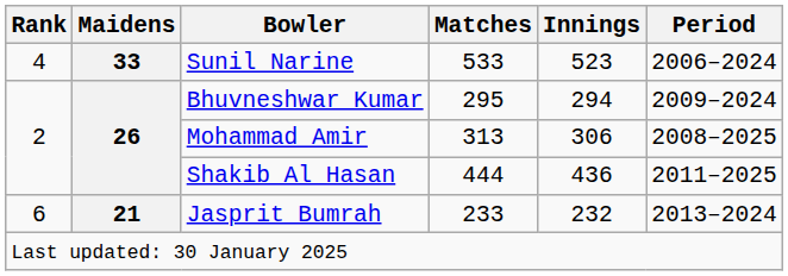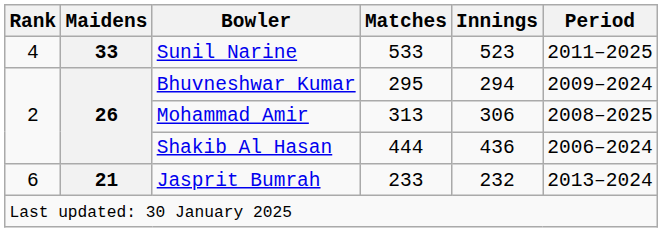 <table class="wikitable sortable">
 <tr>
 <th scope="col">Rank</th>
 <th scope="col">Maidens</th>
 <th scope="col">Bowler</th>
 <th scope="col">Matches</th>
 <th scope="col">Innings</th>
 <th scope="col">Period</th>
 </tr>
 <tr>
 <td align=center>4</td>
 <th>33</th>
 <td> <a href='#'>Sunil Narine</a></td>
 <td align=center>533</td>
 <td align=center>523</td>
-<td>2006–2024</td>
+<td>2011–2025</td>
 </tr>
 <tr>
 <td align=center rowspan=3>2</td>
 <th rowspan=3>26</th>
 <td> <a href='#'>Bhuvneshwar Kumar</a></td>
 <td align=center>295</td>
 <td align=center>294</td>
 <td>2009–2024</td>
 </tr>
 <tr>
 <td> <a href='#'>Mohammad Amir</a></td>
 <td align=center>313</td>
 <td align=center>306</td>
 <td>2008–2025</td>
 </tr>
 <tr>
 <td> <a href='#'>Shakib Al Hasan</a></td>
 <td align=center>444</td>
 <td align=center>436</td>
-<td>2011–2025</td>
+<td>2006–2024</td>
 </tr>
 <tr>
 <td align=center>6</td>
 <th>21</th>
 <td> <a href='#'>Jasprit Bumrah</a></td>
 <td align=center>233</td>
 <td align=center>232</td>
 <td>2013–2024</td>
 </tr>
 <tr>
 <td colspan=6><small>Last updated: 30 January 2025</small></td>
 </tr>
 </table>
